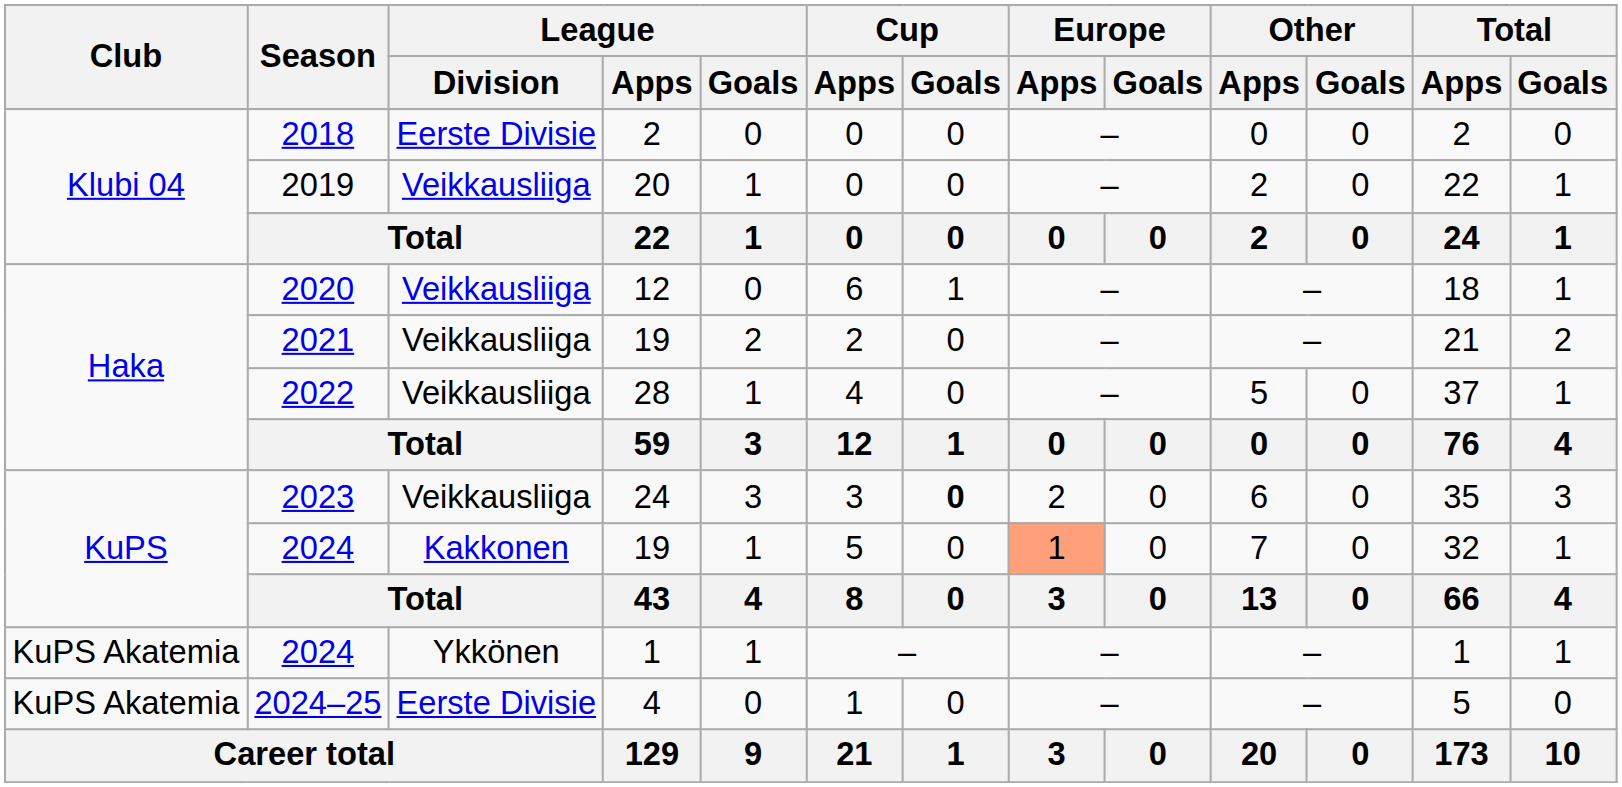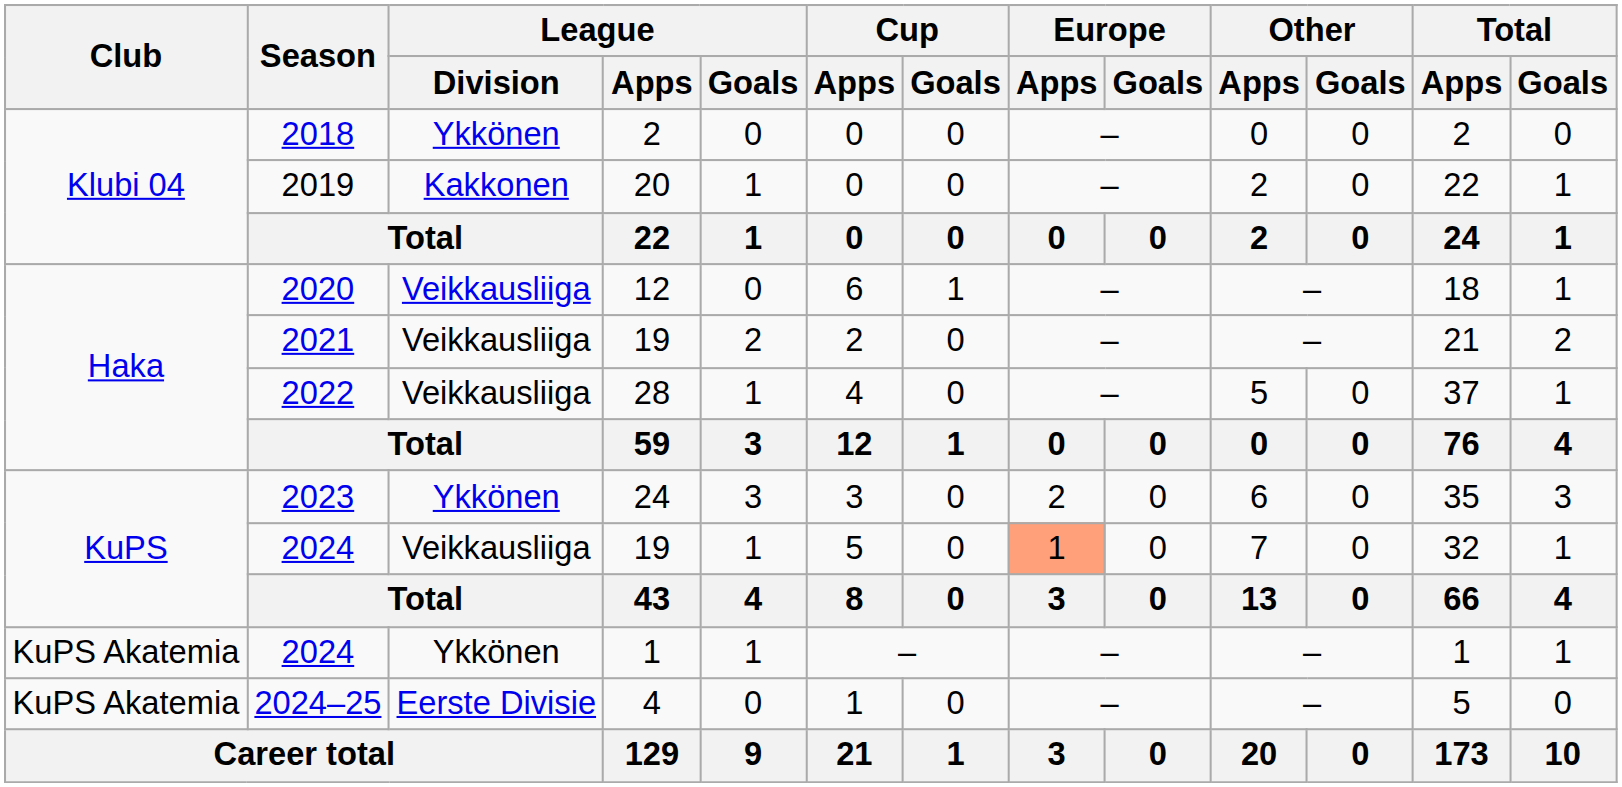 <table class="wikitable" style="text-align: center">
 <tr>
 <th rowspan="2">Club</th>
 <th rowspan="2">Season</th>
 <th colspan="3">League</th>
 <th colspan="2">Cup</th>
 <th colspan="2">Europe</th>
 <th colspan="2">Other</th>
 <th colspan="2">Total</th>
 </tr>
 <tr>
 <th>Division</th>
 <th>Apps</th>
 <th>Goals</th>
 <th>Apps</th>
 <th>Goals</th>
 <th>Apps</th>
 <th>Goals</th>
 <th>Apps</th>
 <th>Goals</th>
 <th>Apps</th>
 <th>Goals</th>
 </tr>
 <tr>
 <td rowspan="3"><a href='#'>Klubi 04</a></td>
 <td><a href='#'>2018</a></td>
-<td><a href='#'>Eerste Divisie</a></td>
+<td><a href='#'>Ykkönen</a></td>
 <td>2</td>
 <td>0</td>
 <td>0</td>
 <td>0</td>
 <td colspan="2">–</td>
 <td>0</td>
 <td>0</td>
 <td>2</td>
 <td>0</td>
 </tr>
 <tr>
 <td>2019</td>
-<td><a href='#'>Veikkausliiga</a></td>
+<td><a href='#'>Kakkonen</a></td>
 <td>20</td>
 <td>1</td>
 <td>0</td>
 <td>0</td>
 <td colspan="2">–</td>
 <td>2</td>
 <td>0</td>
 <td>22</td>
 <td>1</td>
 </tr>
 <tr>
 <th colspan=2>Total</th>
 <th>22</th>
 <th>1</th>
 <th>0</th>
 <th>0</th>
 <th>0</th>
 <th>0</th>
 <th>2</th>
 <th>0</th>
 <th>24</th>
 <th>1</th>
 </tr>
 <tr>
 <td rowspan="4"><a href='#'>Haka</a></td>
 <td><a href='#'>2020</a></td>
 <td><a href='#'>Veikkausliiga</a></td>
 <td>12</td>
 <td>0</td>
 <td>6</td>
 <td>1</td>
 <td colspan="2">–</td>
 <td colspan="2">–</td>
 <td>18</td>
 <td>1</td>
 </tr>
 <tr>
 <td><a href='#'>2021</a></td>
 <td>Veikkausliiga</td>
 <td>19</td>
 <td>2</td>
 <td>2</td>
 <td>0</td>
 <td colspan="2">–</td>
 <td colspan="2">–</td>
 <td>21</td>
 <td>2</td>
 </tr>
 <tr>
 <td><a href='#'>2022</a></td>
 <td>Veikkausliiga</td>
 <td>28</td>
 <td>1</td>
 <td>4</td>
 <td>0</td>
 <td colspan="2">–</td>
 <td>5</td>
 <td>0</td>
 <td>37</td>
 <td>1</td>
 </tr>
 <tr>
 <th colspan=2>Total</th>
 <th>59</th>
 <th>3</th>
 <th>12</th>
 <th>1</th>
 <th>0</th>
 <th>0</th>
 <th>0</th>
 <th>0</th>
 <th>76</th>
 <th>4</th>
 </tr>
 <tr>
 <td rowspan="3"><a href='#'>KuPS</a></td>
 <td><a href='#'>2023</a></td>
-<td>Veikkausliiga</td>
+<td><a href='#'>Ykkönen</a></td>
 <td>24</td>
 <td>3</td>
 <td>3</td>
-<td><strong>0</strong></td>
+<td>0</td>
 <td>2</td>
 <td>0</td>
 <td>6</td>
 <td>0</td>
 <td>35</td>
 <td>3</td>
 </tr>
 <tr>
 <td><a href='#'>2024</a></td>
-<td><a href='#'>Kakkonen</a></td>
+<td>Veikkausliiga</td>
 <td>19</td>
 <td>1</td>
 <td>5</td>
 <td>0</td>
 <td style="background: lightsalmon;">1</td>
 <td>0</td>
 <td>7</td>
 <td>0</td>
 <td>32</td>
 <td>1</td>
 </tr>
 <tr>
 <th colspan=2>Total</th>
 <th>43</th>
 <th>4</th>
 <th>8</th>
 <th>0</th>
 <th>3</th>
 <th>0</th>
 <th>13</th>
 <th>0</th>
 <th>66</th>
 <th>4</th>
 </tr>
 <tr>
 <td>KuPS Akatemia</td>
 <td><a href='#'>2024</a></td>
 <td>Ykkönen</td>
 <td>1</td>
 <td>1</td>
 <td colspan="2">–</td>
 <td colspan="2">–</td>
 <td colspan="2">–</td>
 <td>1</td>
 <td>1</td>
 </tr>
 <tr>
 <td>KuPS Akatemia</td>
 <td><a href='#'>2024–25</a></td>
 <td><a href='#'>Eerste Divisie</a></td>
 <td>4</td>
 <td>0</td>
 <td>1</td>
 <td>0</td>
 <td colspan=2>–</td>
 <td colspan=2>–</td>
 <td>5</td>
 <td>0</td>
 </tr>
 <tr>
 <th colspan=3>Career total</th>
 <th>129</th>
 <th>9</th>
 <th>21</th>
 <th>1</th>
 <th>3</th>
 <th>0</th>
 <th>20</th>
 <th>0</th>
 <th>173</th>
 <th>10</th>
 </tr>
 </table>
